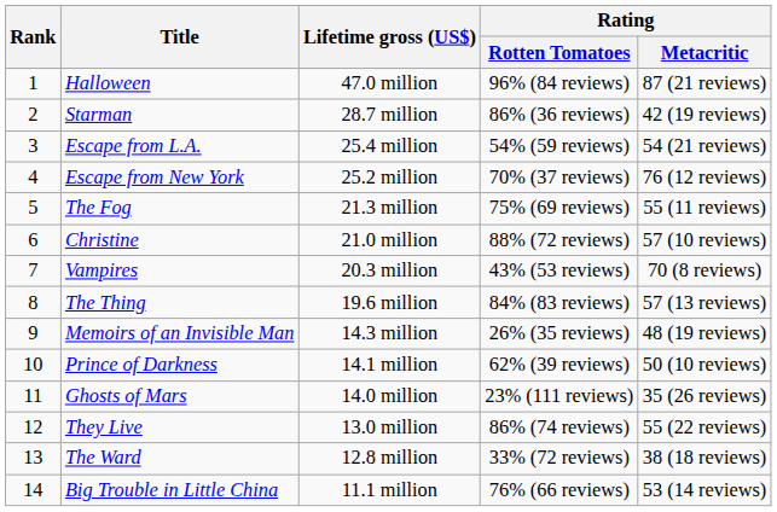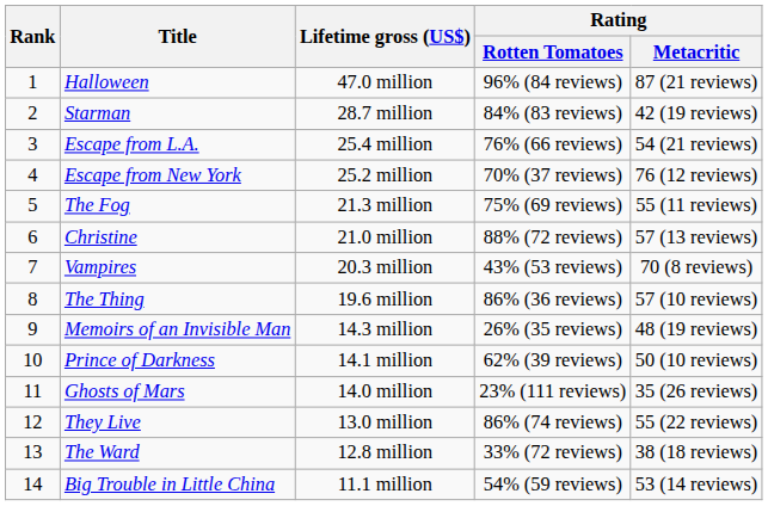 <table class="wikitable sortable">
 <tr>
 <th rowspan="2">Rank</th>
 <th rowspan="2">Title</th>
 <th rowspan="2">Lifetime gross (<a href='#'>US$</a>)</th>
 <th colspan="2">Rating</th>
 </tr>
 <tr>
 <th><a href='#'>Rotten Tomatoes</a></th>
 <th><a href='#'>Metacritic</a></th>
 </tr>
 <tr>
 <td align="center">1</td>
 <td><em><a href='#'>Halloween</a></em></td>
 <td align="center">47.0 million</td>
 <td align="center">96% (84 reviews)</td>
 <td align="center">87 (21 reviews)</td>
 </tr>
 <tr>
 <td align="center">2</td>
 <td><em><a href='#'>Starman</a></em></td>
 <td align="center">28.7 million</td>
-<td align="center">86% (36 reviews)</td>
+<td align="center">84% (83 reviews)</td>
 <td align="center">42 (19 reviews)</td>
 </tr>
 <tr>
 <td align="center">3</td>
 <td><em><a href='#'>Escape from L.A.</a></em></td>
 <td align="center">25.4 million</td>
-<td align="center">54% (59 reviews)</td>
+<td align="center">76% (66 reviews)</td>
 <td align="center">54 (21 reviews)</td>
 </tr>
 <tr>
 <td align="center">4</td>
 <td><em><a href='#'>Escape from New York</a></em></td>
 <td align="center">25.2 million</td>
 <td align="center">70% (37 reviews)</td>
 <td align="center">76 (12 reviews)</td>
 </tr>
 <tr>
 <td align="center">5</td>
 <td><em><a href='#'>The Fog</a></em></td>
 <td align="center">21.3 million</td>
 <td align="center">75% (69 reviews)</td>
 <td align="center">55 (11 reviews)</td>
 </tr>
 <tr>
 <td align="center">6</td>
 <td><em><a href='#'>Christine</a></em></td>
 <td align="center">21.0 million</td>
 <td align="center">88% (72 reviews)</td>
-<td align="center">57 (10 reviews)</td>
+<td align="center">57 (13 reviews)</td>
 </tr>
 <tr>
 <td align="center">7</td>
 <td><em><a href='#'>Vampires</a></em></td>
 <td align="center">20.3 million</td>
 <td align="center">43% (53 reviews)</td>
 <td align="center">70 (8 reviews)</td>
 </tr>
 <tr>
 <td align="center">8</td>
 <td><em><a href='#'>The Thing</a></em></td>
 <td align="center">19.6 million</td>
-<td align="center">84% (83 reviews)</td>
-<td align="center">57 (13 reviews)</td>
+<td align="center">86% (36 reviews)</td>
+<td align="center">57 (10 reviews)</td>
 </tr>
 <tr>
 <td align="center">9</td>
 <td><em><a href='#'>Memoirs of an Invisible Man</a></em></td>
 <td align="center">14.3 million</td>
 <td align="center">26% (35 reviews)</td>
 <td align="center">48 (19 reviews)</td>
 </tr>
 <tr>
 <td align="center">10</td>
 <td><em><a href='#'>Prince of Darkness</a></em></td>
 <td align="center">14.1 million</td>
 <td align="center">62% (39 reviews)</td>
 <td align="center">50 (10 reviews)</td>
 </tr>
 <tr>
 <td align="center">11</td>
 <td><em><a href='#'>Ghosts of Mars</a></em></td>
 <td align="center">14.0 million</td>
 <td align="center">23% (111 reviews)</td>
 <td align="center">35 (26 reviews)</td>
 </tr>
 <tr>
 <td align="center">12</td>
 <td><em><a href='#'>They Live</a></em></td>
 <td align="center">13.0 million</td>
 <td align="center">86% (74 reviews)</td>
 <td align="center">55 (22 reviews)</td>
 </tr>
 <tr>
 <td align="center">13</td>
 <td><em><a href='#'>The Ward</a></em></td>
 <td align="center">12.8 million</td>
 <td align="center">33% (72 reviews)</td>
 <td align="center">38 (18 reviews)</td>
 </tr>
 <tr>
 <td align="center">14</td>
 <td><em><a href='#'>Big Trouble in Little China</a></em></td>
 <td align="center">11.1 million</td>
-<td align="center">76% (66 reviews)</td>
+<td align="center">54% (59 reviews)</td>
 <td align="center">53 (14 reviews)</td>
 </tr>
 </table>
